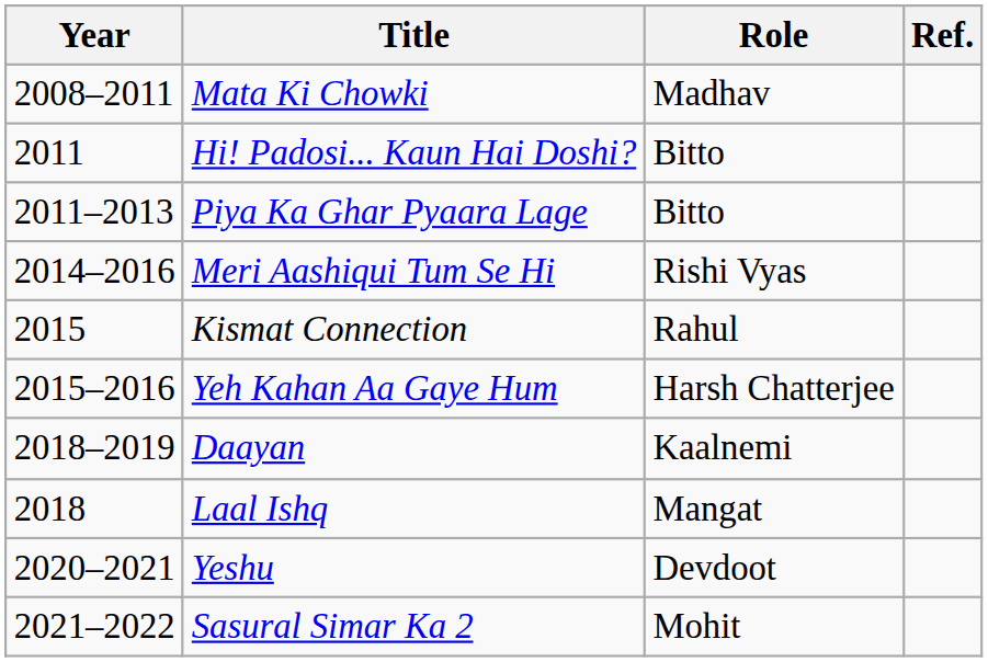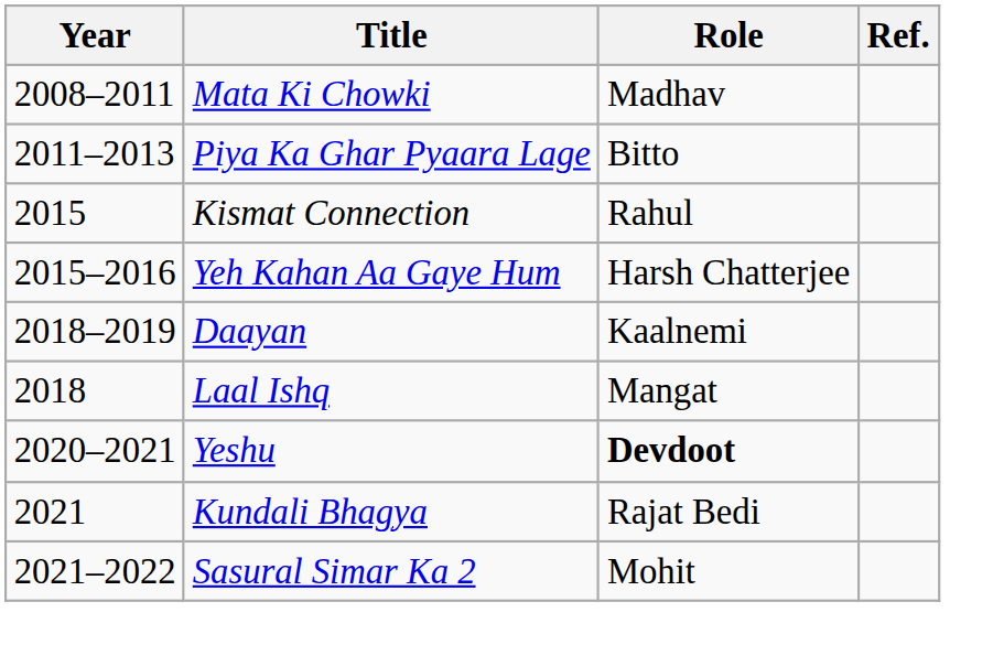 <table class="wikitable" style="font-size: 95%;">
 <tr>
 <th>Year</th>
 <th>Title</th>
 <th>Role</th>
 <th>Ref.</th>
 </tr>
 <tr>
 <td>2008–2011</td>
 <td><em> <a href='#'>Mata Ki Chowki</a> </em></td>
 <td>Madhav</td>
 <td></td>
 </tr>
 <tr>
-<td>2011</td>
-<td><em><a href='#'>Hi! Padosi... Kaun Hai Doshi?</a> </em></td>
-<td>Bitto</td>
-<td></td>
-</tr>
-<tr>
 <td>2011–2013</td>
 <td><em> <a href='#'>Piya Ka Ghar Pyaara Lage</a> </em></td>
 <td>Bitto</td>
-<td></td>
-</tr>
-<tr>
-<td>2014–2016</td>
-<td><em> <a href='#'>Meri Aashiqui Tum Se Hi</a> </em></td>
-<td>Rishi Vyas</td>
 <td></td>
 </tr>
 <tr>
 <td>2015</td>
 <td><em>Kismat Connection</em></td>
 <td>Rahul</td>
 <td></td>
 </tr>
 <tr>
 <td>2015–2016</td>
 <td><em> <a href='#'>Yeh Kahan Aa Gaye Hum</a> </em></td>
 <td>Harsh Chatterjee</td>
 <td></td>
 </tr>
 <tr>
 <td>2018–2019</td>
 <td><em> <a href='#'>Daayan</a> </em></td>
 <td>Kaalnemi</td>
 <td></td>
 </tr>
 <tr>
 <td>2018</td>
 <td><em> <a href='#'>Laal Ishq</a> </em></td>
 <td>Mangat</td>
 <td></td>
 </tr>
 <tr>
 <td>2020–2021</td>
 <td><em><a href='#'>Yeshu</a></em></td>
-<td>Devdoot</td>
+<td><strong>Devdoot</strong></td>
+<td></td>
+</tr>
+<tr>
+<td>2021</td>
+<td><em> <a href='#'>Kundali Bhagya</a> </em></td>
+<td>Rajat Bedi</td>
 <td></td>
 </tr>
 <tr>
 <td>2021–2022</td>
 <td><em><a href='#'>Sasural Simar Ka 2</a></em></td>
 <td>Mohit</td>
 <td></td>
 </tr>
 </table>
